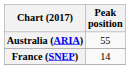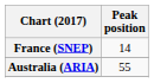 <table class="wikitable sortable plainrowheaders" style="text-align:center">
 <tr>
 <th scope="col">Chart (2017)</th>
 <th scope="col">Peak<br> position</th>
 </tr>
 <tr>
-<th scope="row">Australia (<a href='#'>ARIA</a>)</th>
-<td>55</td>
+<th scope="row">France (<a href='#'>SNEP</a>)</th>
+<td>14</td>
 </tr>
 <tr>
 </tr>
 <tr>
 </tr>
 <tr>
 </tr>
 <tr>
-<th scope="row">France (<a href='#'>SNEP</a>)</th>
-<td>14</td>
+<th scope="row">Australia (<a href='#'>ARIA</a>)</th>
+<td>55</td>
 </tr>
 <tr>
 </tr>
 <tr>
 </tr>
 <tr>
 </tr>
 <tr>
 </tr>
 <tr>
 </tr>
 <tr>
 </tr>
 </table>
